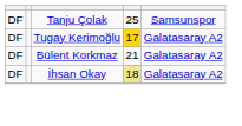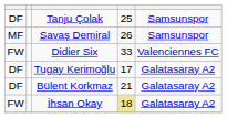 <table class="wikitable sortable" style="text-align: center">
 <tr>
 <th></th>
 <th></th>
 <th></th>
 <th></th>
 <th></th>
 </tr>
 <tr>
 <td>DF</td>
 <td></td>
 <td><a href='#'>Tanju Çolak</a></td>
 <td>25</td>
 <td><a href='#'>Samsunspor</a></td>
 </tr>
 <tr>
+<td>MF</td>
+<td></td>
+<td><a href='#'>Savaş Demiral</a></td>
+<td>26</td>
+<td><a href='#'>Samsunspor</a></td>
+</tr>
+<tr>
+<td>FW</td>
+<td></td>
+<td><a href='#'>Didier Six</a></td>
+<td>33</td>
+<td><a href='#'>Valenciennes FC</a></td>
+</tr>
+<tr>
 <td>DF</td>
 <td></td>
 <td><a href='#'>Tugay Kerimoğlu</a></td>
-<td style="background: gold;">17</td>
+<td>17</td>
 <td><a href='#'>Galatasaray A2</a></td>
 </tr>
 <tr>
 <td>DF</td>
 <td></td>
 <td><a href='#'>Bülent Korkmaz</a></td>
 <td>21</td>
 <td><a href='#'>Galatasaray A2</a></td>
 </tr>
 <tr>
-<td>DF</td>
+<td>FW</td>
 <td></td>
 <td><a href='#'>İhsan Okay</a></td>
 <td style="background: khaki;">18</td>
 <td><a href='#'>Galatasaray A2</a></td>
 </tr>
 <tr>
 </tr>
 </table>
